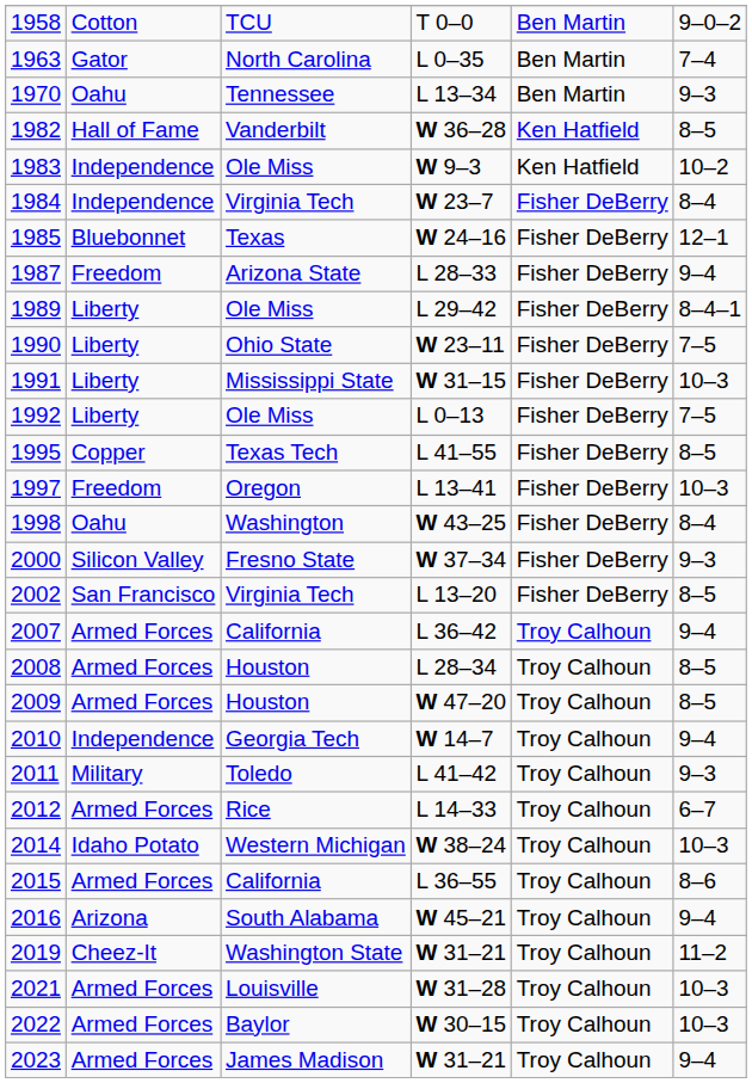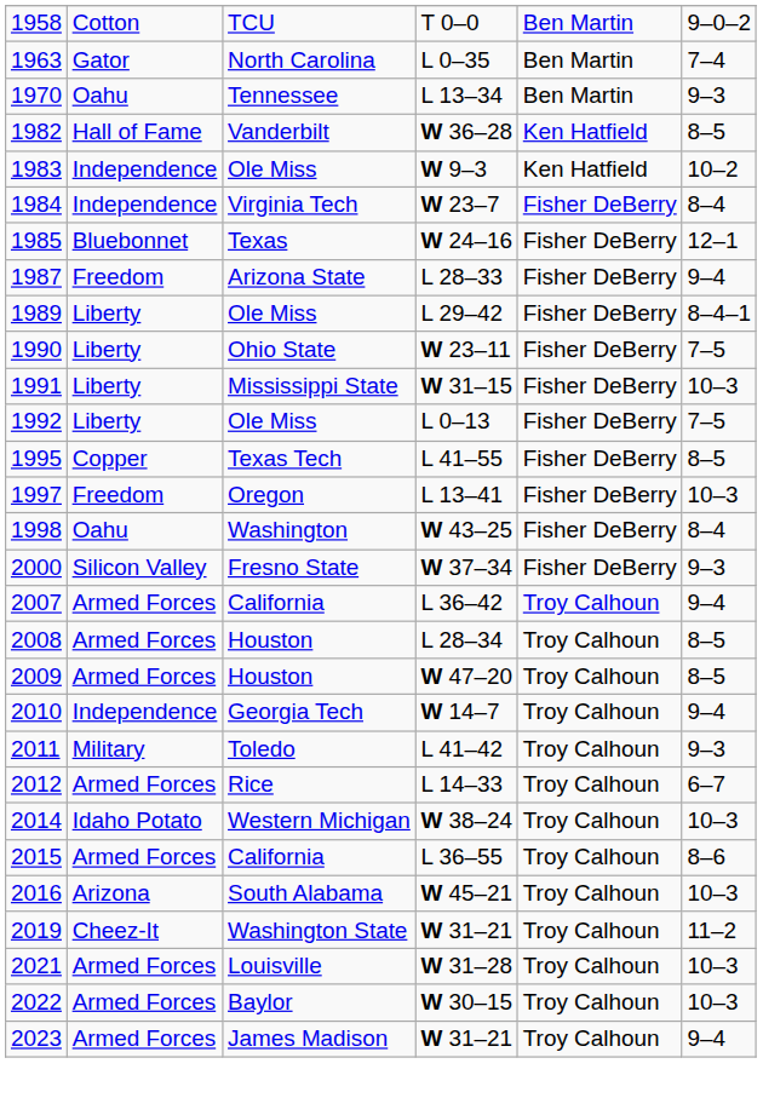 <table class=wikitable>
 <tr>
 </tr>
 <tr>
 <td><a href='#'>1958</a></td>
 <td><a href='#'>Cotton</a></td>
 <td><a href='#'>TCU</a></td>
 <td>T 0–0</td>
 <td><a href='#'>Ben Martin</a></td>
 <td>9–0–2</td>
 </tr>
 <tr>
 <td><a href='#'>1963</a></td>
 <td><a href='#'>Gator</a></td>
 <td><a href='#'>North Carolina</a></td>
 <td>L 0–35</td>
 <td>Ben Martin</td>
 <td>7–4</td>
 </tr>
 <tr>
 <td><a href='#'>1970</a></td>
 <td><a href='#'>Oahu</a></td>
 <td><a href='#'>Tennessee</a></td>
 <td>L 13–34</td>
 <td>Ben Martin</td>
 <td>9–3</td>
 </tr>
 <tr>
 <td><a href='#'>1982</a></td>
 <td><a href='#'>Hall of Fame</a></td>
 <td><a href='#'>Vanderbilt</a></td>
 <td><strong>W</strong> 36–28</td>
 <td><a href='#'>Ken Hatfield</a></td>
 <td>8–5</td>
 </tr>
 <tr>
 <td><a href='#'>1983</a></td>
 <td><a href='#'>Independence</a></td>
 <td><a href='#'>Ole Miss</a></td>
 <td><strong>W</strong> 9–3</td>
 <td>Ken Hatfield</td>
 <td>10–2</td>
 </tr>
 <tr>
 <td><a href='#'>1984</a></td>
 <td><a href='#'>Independence</a></td>
 <td><a href='#'>Virginia Tech</a></td>
 <td><strong>W</strong> 23–7</td>
 <td><a href='#'>Fisher DeBerry</a></td>
 <td>8–4</td>
 </tr>
 <tr>
 <td><a href='#'>1985</a></td>
 <td><a href='#'>Bluebonnet</a></td>
 <td><a href='#'>Texas</a></td>
 <td><strong>W</strong> 24–16</td>
 <td>Fisher DeBerry</td>
 <td>12–1</td>
 </tr>
 <tr>
 <td><a href='#'>1987</a></td>
 <td><a href='#'>Freedom</a></td>
 <td><a href='#'>Arizona State</a></td>
 <td>L 28–33</td>
 <td>Fisher DeBerry</td>
 <td>9–4</td>
 </tr>
 <tr>
 <td><a href='#'>1989</a></td>
 <td><a href='#'>Liberty</a></td>
 <td><a href='#'>Ole Miss</a></td>
 <td>L 29–42</td>
 <td>Fisher DeBerry</td>
 <td>8–4–1</td>
 </tr>
 <tr>
 <td><a href='#'>1990</a></td>
 <td><a href='#'>Liberty</a></td>
 <td><a href='#'>Ohio State</a></td>
 <td><strong>W</strong> 23–11</td>
 <td>Fisher DeBerry</td>
 <td>7–5</td>
 </tr>
 <tr>
 <td><a href='#'>1991</a></td>
 <td><a href='#'>Liberty</a></td>
 <td><a href='#'>Mississippi State</a></td>
 <td><strong>W</strong> 31–15</td>
 <td>Fisher DeBerry</td>
 <td>10–3</td>
 </tr>
 <tr>
 <td><a href='#'>1992</a></td>
 <td><a href='#'>Liberty</a></td>
 <td><a href='#'>Ole Miss</a></td>
 <td>L 0–13</td>
 <td>Fisher DeBerry</td>
 <td>7–5</td>
 </tr>
 <tr>
 <td><a href='#'>1995</a></td>
 <td><a href='#'>Copper</a></td>
 <td><a href='#'>Texas Tech</a></td>
 <td>L 41–55</td>
 <td>Fisher DeBerry</td>
 <td>8–5</td>
 </tr>
 <tr>
 <td><a href='#'>1997</a></td>
 <td><a href='#'>Freedom</a></td>
 <td><a href='#'>Oregon</a></td>
 <td>L 13–41</td>
 <td>Fisher DeBerry</td>
 <td>10–3</td>
 </tr>
 <tr>
 <td><a href='#'>1998</a></td>
 <td><a href='#'>Oahu</a></td>
 <td><a href='#'>Washington</a></td>
 <td><strong>W</strong> 43–25</td>
 <td>Fisher DeBerry</td>
 <td>8–4</td>
 </tr>
 <tr>
 <td><a href='#'>2000</a></td>
 <td><a href='#'>Silicon Valley</a></td>
 <td><a href='#'>Fresno State</a></td>
 <td><strong>W</strong> 37–34</td>
 <td>Fisher DeBerry</td>
 <td>9–3</td>
 </tr>
 <tr>
-<td><a href='#'>2002</a></td>
-<td><a href='#'>San Francisco</a></td>
-<td><a href='#'>Virginia Tech</a></td>
-<td>L 13–20</td>
-<td>Fisher DeBerry</td>
-<td>8–5</td>
-</tr>
-<tr>
 <td><a href='#'>2007</a></td>
 <td><a href='#'>Armed Forces</a></td>
 <td><a href='#'>California</a></td>
 <td>L 36–42</td>
 <td><a href='#'>Troy Calhoun</a></td>
 <td>9–4</td>
 </tr>
 <tr>
 <td><a href='#'>2008</a></td>
 <td><a href='#'>Armed Forces</a></td>
 <td><a href='#'>Houston</a></td>
 <td>L 28–34</td>
 <td>Troy Calhoun</td>
 <td>8–5</td>
 </tr>
 <tr>
 <td><a href='#'>2009</a></td>
 <td><a href='#'>Armed Forces</a></td>
 <td><a href='#'>Houston</a></td>
 <td><strong>W</strong> 47–20</td>
 <td>Troy Calhoun</td>
 <td>8–5</td>
 </tr>
 <tr>
 <td><a href='#'>2010</a></td>
 <td><a href='#'>Independence</a></td>
 <td><a href='#'>Georgia Tech</a></td>
 <td><strong>W</strong> 14–7</td>
 <td>Troy Calhoun</td>
 <td>9–4</td>
 </tr>
 <tr>
 <td><a href='#'>2011</a></td>
 <td><a href='#'>Military</a></td>
 <td><a href='#'>Toledo</a></td>
 <td>L 41–42</td>
 <td>Troy Calhoun</td>
 <td>9–3</td>
 </tr>
 <tr>
 <td><a href='#'>2012</a></td>
 <td><a href='#'>Armed Forces</a></td>
 <td><a href='#'>Rice</a></td>
 <td>L 14–33</td>
 <td>Troy Calhoun</td>
 <td>6–7</td>
 </tr>
 <tr>
 <td><a href='#'>2014</a></td>
 <td><a href='#'>Idaho Potato</a></td>
 <td><a href='#'>Western Michigan</a></td>
 <td><strong>W</strong> 38–24</td>
 <td>Troy Calhoun</td>
 <td>10–3</td>
 </tr>
 <tr>
 <td><a href='#'>2015</a></td>
 <td><a href='#'>Armed Forces</a></td>
 <td><a href='#'>California</a></td>
 <td>L 36–55</td>
 <td>Troy Calhoun</td>
 <td>8–6</td>
 </tr>
 <tr>
 <td><a href='#'>2016</a></td>
 <td><a href='#'>Arizona</a></td>
 <td><a href='#'>South Alabama</a></td>
 <td><strong>W</strong> 45–21</td>
 <td>Troy Calhoun</td>
-<td>9–4</td>
+<td>10–3</td>
 </tr>
 <tr>
 <td><a href='#'>2019</a></td>
 <td><a href='#'>Cheez-It</a></td>
 <td><a href='#'>Washington State</a></td>
 <td><strong>W</strong> 31–21</td>
 <td>Troy Calhoun</td>
 <td>11–2</td>
 </tr>
 <tr>
 <td><a href='#'>2021</a></td>
 <td><a href='#'>Armed Forces</a></td>
 <td><a href='#'>Louisville</a></td>
 <td><strong>W</strong> 31–28</td>
 <td>Troy Calhoun</td>
 <td>10–3</td>
 </tr>
 <tr>
 <td><a href='#'>2022</a></td>
 <td><a href='#'>Armed Forces</a></td>
 <td><a href='#'>Baylor</a></td>
 <td><strong>W</strong> 30–15</td>
 <td>Troy Calhoun</td>
 <td>10–3</td>
 </tr>
 <tr>
 <td><a href='#'>2023</a></td>
 <td><a href='#'>Armed Forces</a></td>
 <td><a href='#'>James Madison</a></td>
 <td><strong>W</strong> 31–21</td>
 <td>Troy Calhoun</td>
 <td>9–4</td>
 </tr>
 </table>
